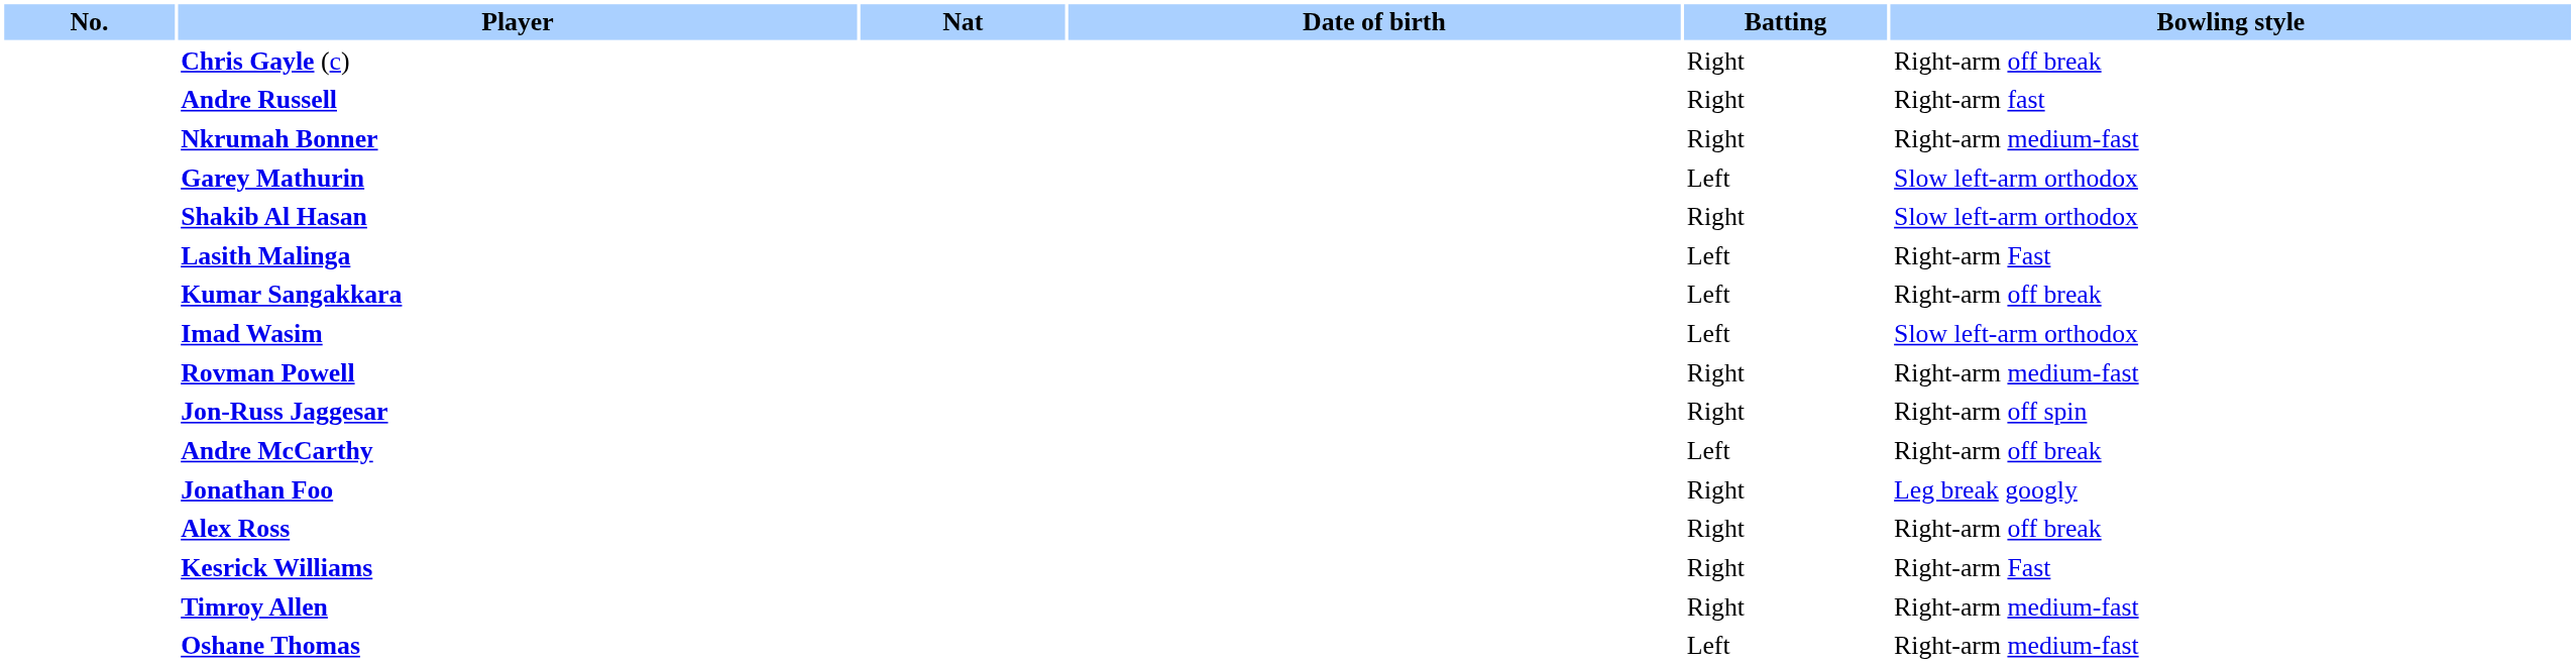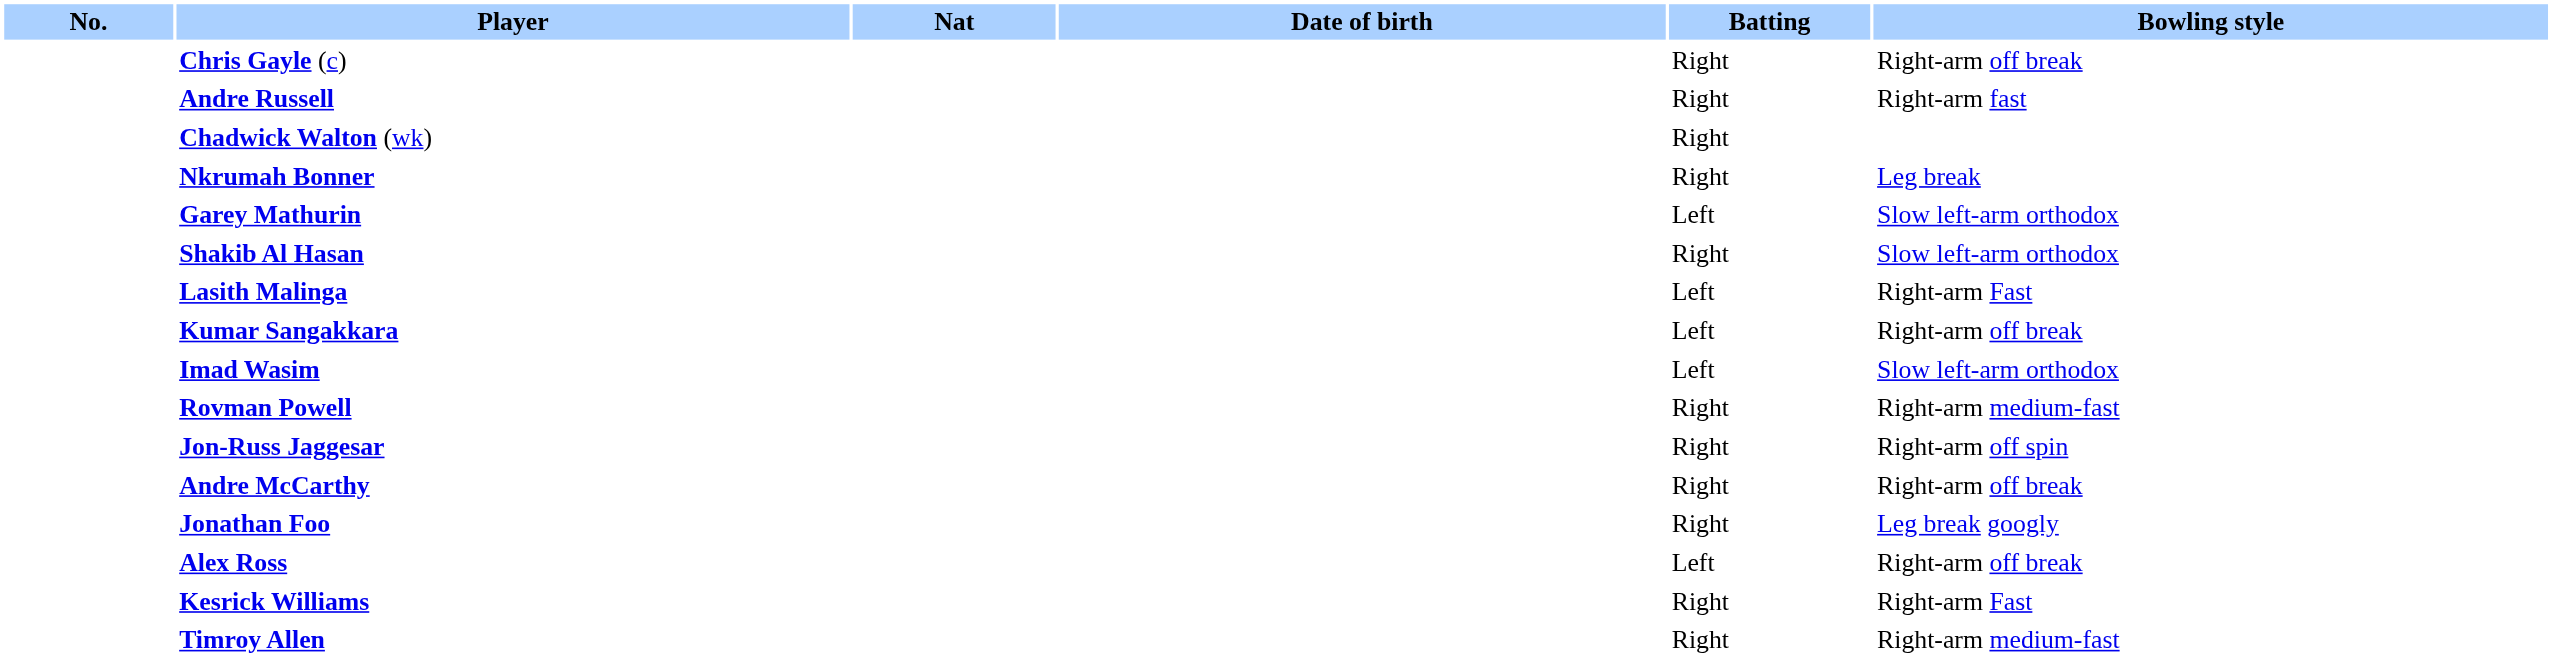 <table border="0" cellspacing="2" cellpadding="2" style="width:100%;">
 <tr style="background:#aad0ff;">
 <th scope="col" style="width:5%;">No.</th>
 <th scope="col" style="width:20%;">Player</th>
 <th scope="col" style="width:6%;">Nat</th>
 <th scope="col" style="width:18%;">Date of birth</th>
 <th scope="col" style="width:6%;">Batting</th>
 <th scope="col" style="width:20%;">Bowling style</th>
 </tr>
 <tr>
 <td style="text-align:center"></td>
 <td><strong><a href='#'>Chris Gayle</a></strong> (<a href='#'>c</a>)</td>
 <td style="text-align:center"></td>
 <td></td>
 <td>Right</td>
 <td>Right-arm <a href='#'>off break</a></td>
 </tr>
 <tr>
 <td style="text-align:center"></td>
 <td><strong><a href='#'>Andre Russell</a></strong></td>
 <td style="text-align:center"></td>
 <td></td>
 <td>Right</td>
 <td>Right-arm <a href='#'>fast</a></td>
 </tr>
 <tr>
 <td style="text-align:center"></td>
+<td><strong><a href='#'>Chadwick Walton</a></strong> (<a href='#'>wk</a>)</td>
+<td style="text-align:center"></td>
+<td></td>
+<td>Right</td>
+<td></td>
+</tr>
+<tr>
+<td style="text-align:center"></td>
 <td><strong><a href='#'>Nkrumah Bonner</a></strong></td>
 <td style="text-align:center"></td>
 <td></td>
 <td>Right</td>
-<td>Right-arm <a href='#'>medium-fast</a></td>
+<td><a href='#'>Leg break</a></td>
 </tr>
 <tr>
 <td style="text-align:center"></td>
 <td><strong><a href='#'>Garey Mathurin</a></strong></td>
 <td style="text-align:center"></td>
 <td></td>
 <td>Left</td>
 <td><a href='#'>Slow left-arm orthodox</a></td>
 </tr>
 <tr>
 <td style="text-align:center"></td>
 <td><strong><a href='#'>Shakib Al Hasan</a></strong></td>
 <td style="text-align:center"></td>
 <td></td>
 <td>Right</td>
 <td><a href='#'>Slow left-arm orthodox</a></td>
 </tr>
 <tr>
 <td style="text-align:center"></td>
 <td><strong><a href='#'>Lasith Malinga</a></strong></td>
 <td style="text-align:center"></td>
 <td></td>
 <td>Left</td>
 <td>Right-arm <a href='#'>Fast</a></td>
 </tr>
 <tr>
 <td style="text-align:center"></td>
 <td><strong><a href='#'>Kumar Sangakkara</a></strong></td>
 <td style="text-align:center"></td>
 <td></td>
 <td>Left</td>
 <td>Right-arm <a href='#'>off break</a></td>
 </tr>
 <tr>
 <td style="text-align:center"></td>
 <td><strong><a href='#'>Imad Wasim</a></strong></td>
 <td style="text-align:center"></td>
 <td></td>
 <td>Left</td>
 <td><a href='#'>Slow left-arm orthodox</a></td>
 </tr>
 <tr>
 <td style="text-align:center"></td>
 <td><strong><a href='#'>Rovman Powell</a></strong></td>
 <td style="text-align:center"></td>
 <td></td>
 <td>Right</td>
 <td>Right-arm <a href='#'>medium-fast</a></td>
 </tr>
 <tr>
 <td style="text-align:center"></td>
 <td><strong><a href='#'>Jon-Russ Jaggesar</a></strong></td>
 <td style="text-align:center"></td>
 <td></td>
 <td>Right</td>
 <td>Right-arm <a href='#'>off spin</a></td>
 </tr>
 <tr>
 <td style="text-align:center"></td>
 <td><strong><a href='#'>Andre McCarthy</a></strong></td>
 <td style="text-align:center"></td>
 <td></td>
-<td>Left</td>
+<td>Right</td>
 <td>Right-arm <a href='#'>off break</a></td>
 </tr>
 <tr>
 <td style="text-align:center"></td>
 <td><strong><a href='#'>Jonathan Foo</a></strong></td>
 <td style="text-align:center"></td>
 <td></td>
 <td>Right</td>
 <td><a href='#'>Leg break</a> <a href='#'>googly</a></td>
 </tr>
 <tr>
 <td style="text-align:center"></td>
 <td><strong><a href='#'>Alex Ross</a></strong></td>
 <td style="text-align:center"></td>
 <td></td>
-<td>Right</td>
+<td>Left</td>
 <td>Right-arm <a href='#'>off break</a></td>
 </tr>
 <tr>
 <td style="text-align:center"></td>
 <td><strong><a href='#'>Kesrick Williams</a></strong></td>
 <td style="text-align:center"></td>
 <td></td>
 <td>Right</td>
 <td>Right-arm <a href='#'>Fast</a></td>
 </tr>
 <tr>
 <td style="text-align:center"></td>
 <td><strong><a href='#'>Timroy Allen</a></strong></td>
 <td style="text-align:center"></td>
 <td></td>
 <td>Right</td>
 <td>Right-arm <a href='#'>medium-fast</a></td>
 </tr>
 <tr>
-<td style="text-align:center"></td>
-<td><strong><a href='#'>Oshane Thomas</a></strong></td>
-<td style="text-align:center"></td>
-<td></td>
-<td>Left</td>
-<td>Right-arm <a href='#'>medium-fast</a></td>
-</tr>
-<tr>
 </tr>
 </table>
